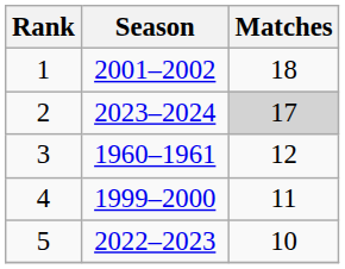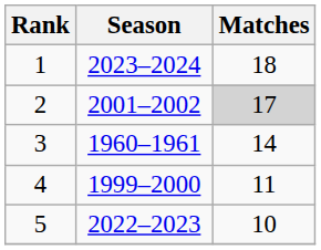 <table class="wikitable sortable">
 <tr>
 <th>Rank</th>
 <th width=80>Season</th>
 <th width=50>Matches</th>
 </tr>
 <tr align=center>
 <td>1</td>
-<td><a href='#'>2001–2002</a></td>
+<td><a href='#'>2023–2024</a></td>
 <td>18</td>
 </tr>
 <tr align=center>
 <td>2</td>
-<td><a href='#'>2023–2024</a></td>
+<td><a href='#'>2001–2002</a></td>
 <td style="background: lightgrey;">17</td>
 </tr>
 <tr align=center>
 <td>3</td>
 <td><a href='#'>1960–1961</a></td>
-<td>12</td>
+<td>14</td>
 </tr>
 <tr align=center>
 <td>4</td>
 <td><a href='#'>1999–2000</a></td>
 <td>11</td>
 </tr>
 <tr align=center>
 <td>5</td>
 <td><a href='#'>2022–2023</a></td>
 <td>10</td>
 </tr>
 <tr align=center>
 </tr>
 </table>
